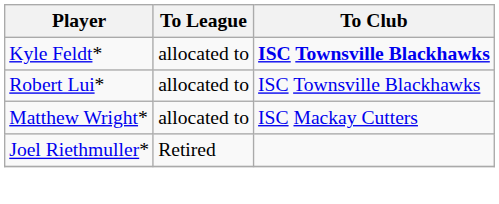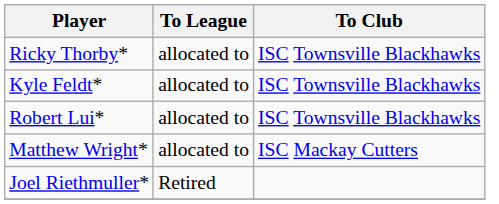 <table class="wikitable" style="font-size:90%">
 <tr bgcolor="#efefef">
 <th width=" ">Player</th>
 <th width=" ">To League</th>
 <th width=" ">To Club</th>
 </tr>
 <tr>
+<td> <a href='#'>Ricky Thorby</a>*</td>
+<td>allocated to</td>
+<td> <a href='#'>ISC</a> <a href='#'>Townsville Blackhawks</a></td>
+</tr>
+<tr>
 <td> <a href='#'>Kyle Feldt</a>*</td>
 <td>allocated to</td>
-<td><strong> <a href='#'>ISC</a> <a href='#'>Townsville Blackhawks</a></strong></td>
+<td> <a href='#'>ISC</a> <a href='#'>Townsville Blackhawks</a></td>
 </tr>
 <tr>
 <td> <a href='#'>Robert Lui</a>*</td>
 <td>allocated to</td>
 <td> <a href='#'>ISC</a> <a href='#'>Townsville Blackhawks</a></td>
 </tr>
 <tr>
 <td> <a href='#'>Matthew Wright</a>*</td>
 <td>allocated to</td>
 <td> <a href='#'>ISC</a> <a href='#'>Mackay Cutters</a></td>
 </tr>
 <tr>
 <td> <a href='#'>Joel Riethmuller</a>*</td>
 <td>Retired</td>
 <td></td>
 </tr>
 <tr>
 </tr>
 </table>
